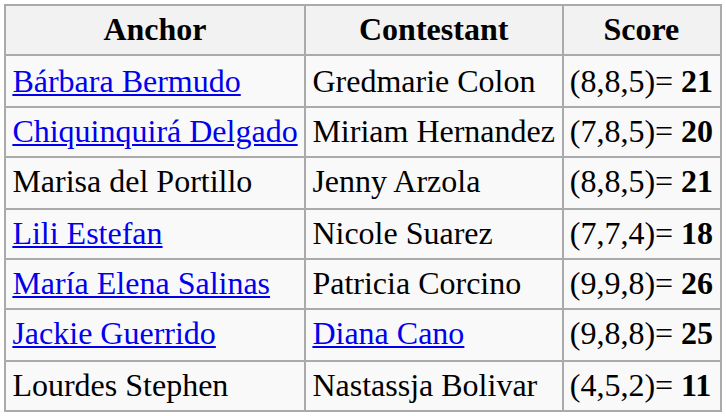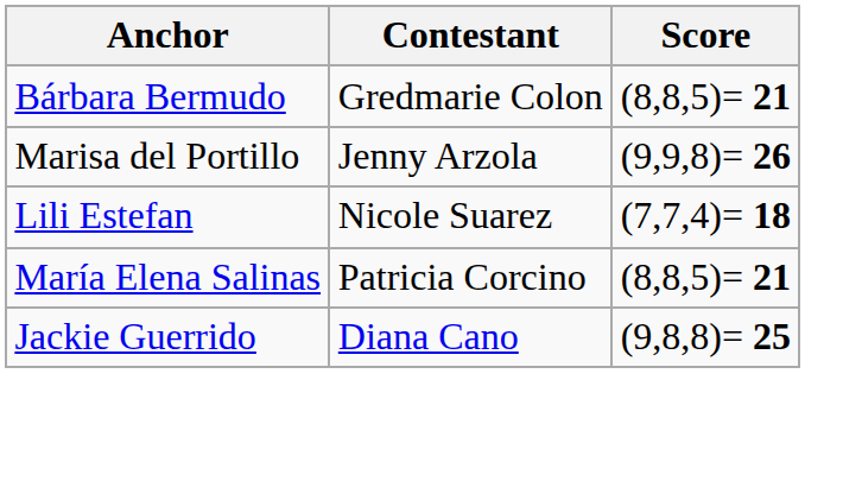 <table class="wikitable">
 <tr>
 <th>Anchor</th>
 <th>Contestant</th>
 <th>Score</th>
 </tr>
 <tr>
 <td><a href='#'>Bárbara Bermudo</a></td>
 <td>Gredmarie Colon</td>
 <td>(8,8,5)= <strong>21</strong></td>
 </tr>
 <tr>
-<td><a href='#'>Chiquinquirá Delgado</a></td>
-<td>Miriam Hernandez</td>
-<td>(7,8,5)= <strong>20</strong></td>
-</tr>
-<tr>
 <td>Marisa del Portillo</td>
 <td>Jenny Arzola</td>
-<td>(8,8,5)= <strong>21</strong></td>
+<td>(9,9,8)= <strong>26</strong></td>
 </tr>
 <tr>
 <td><a href='#'>Lili Estefan</a></td>
 <td>Nicole Suarez</td>
 <td>(7,7,4)= <strong>18</strong></td>
 </tr>
 <tr>
 <td><a href='#'>María Elena Salinas</a></td>
 <td>Patricia Corcino</td>
-<td>(9,9,8)= <strong>26</strong></td>
+<td>(8,8,5)= <strong>21</strong></td>
 </tr>
 <tr>
 <td><a href='#'>Jackie Guerrido</a></td>
 <td><a href='#'>Diana Cano</a></td>
 <td>(9,8,8)= <strong>25</strong></td>
 </tr>
 <tr>
-<td>Lourdes Stephen</td>
-<td>Nastassja Bolivar</td>
-<td>(4,5,2)= <strong>11</strong></td>
-</tr>
-<tr>
 </tr>
 </table>
